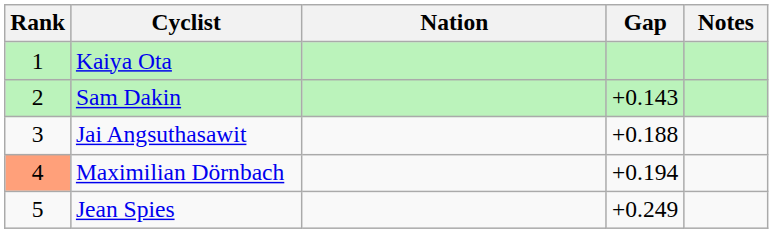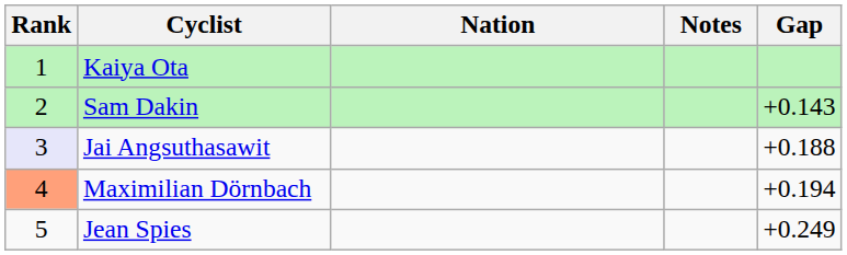 <table class="wikitable" style="text-align:center">
 <tr>
 <th width=30>Rank</th>
 <th width=150>Cyclist</th>
 <th width=200>Nation</th>
+<th width=50>Notes</th>
 <th width=30>Gap</th>
-<th width=50>Notes</th>
 </tr>
 <tr bgcolor=#bbf3bb>
 <td>1</td>
 <td align=left><a href='#'>Kaiya Ota</a></td>
 <td align=left></td>
 <td></td>
 <td></td>
 </tr>
 <tr bgcolor=#bbf3bb>
 <td>2</td>
 <td align=left><a href='#'>Sam Dakin</a></td>
 <td align=left></td>
+<td></td>
 <td>+0.143</td>
-<td></td>
 </tr>
 <tr>
-<td>3</td>
+<td style="background: lavender;">3</td>
 <td align=left><a href='#'>Jai Angsuthasawit</a></td>
 <td align=left></td>
+<td></td>
 <td>+0.188</td>
-<td></td>
 </tr>
 <tr>
 <td style="background: lightsalmon;">4</td>
 <td align=left><a href='#'>Maximilian Dörnbach</a></td>
 <td align=left></td>
+<td></td>
 <td>+0.194</td>
-<td></td>
 </tr>
 <tr>
 <td>5</td>
 <td align=left><a href='#'>Jean Spies</a></td>
 <td align=left></td>
+<td></td>
 <td>+0.249</td>
-<td></td>
 </tr>
 </table>
